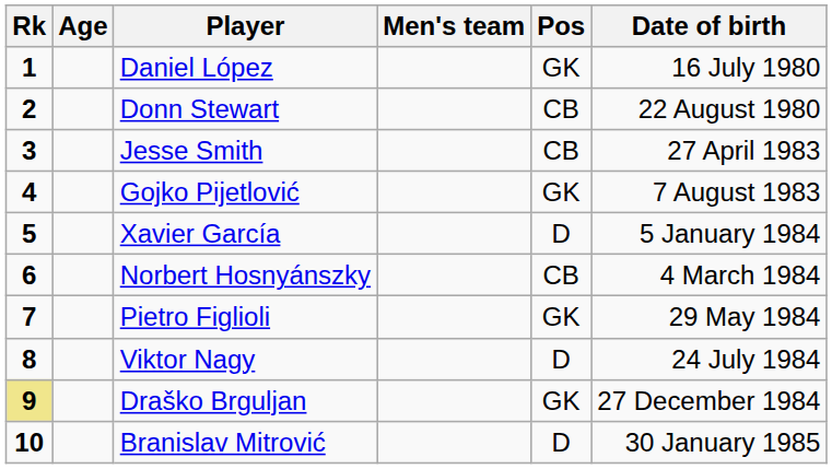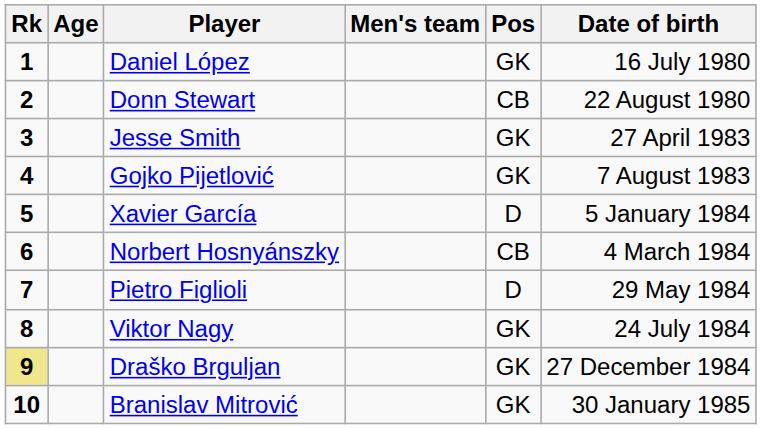 <table class="wikitable sortable" style="text-align: left; font-size: 95%; margin-left: 1em;">
 <tr>
 <th>Rk</th>
 <th>Age</th>
 <th>Player</th>
 <th>Men's team</th>
 <th>Pos</th>
 <th>Date of birth</th>
 </tr>
 <tr>
 <td style="text-align: center;"><strong>1</strong></td>
 <td></td>
 <td data-sort-value="López, Daniel"><a href='#'>Daniel López</a></td>
 <td></td>
 <td style="text-align: center;">GK</td>
 <td style="text-align: right;">16 July 1980</td>
 </tr>
 <tr>
 <td style="text-align: center;"><strong>2</strong></td>
 <td></td>
 <td data-sort-value="Stewart, Donn"><a href='#'>Donn Stewart</a></td>
 <td></td>
 <td style="text-align: center;">CB</td>
 <td style="text-align: right;">22 August 1980</td>
 </tr>
 <tr>
 <td style="text-align: center;"><strong>3</strong></td>
 <td></td>
 <td data-sort-value="Smith, Jesse"><a href='#'>Jesse Smith</a></td>
 <td></td>
-<td style="text-align: center;">CB</td>
+<td style="text-align: center;">GK</td>
 <td style="text-align: right;">27 April 1983</td>
 </tr>
 <tr>
 <td style="text-align: center;"><strong>4</strong></td>
 <td></td>
 <td data-sort-value="Pijetlović, Gojko"><a href='#'>Gojko Pijetlović</a></td>
 <td></td>
 <td style="text-align: center;">GK</td>
 <td style="text-align: right;">7 August 1983</td>
 </tr>
 <tr>
 <td style="text-align: center;"><strong>5</strong></td>
 <td></td>
 <td data-sort-value="García, Xavier"><a href='#'>Xavier García</a></td>
 <td></td>
 <td style="text-align: center;">D</td>
 <td style="text-align: right;">5 January 1984</td>
 </tr>
 <tr>
 <td style="text-align: center;"><strong>6</strong></td>
 <td></td>
 <td data-sort-value="Hosnyánszky, Norbert"><a href='#'>Norbert Hosnyánszky</a></td>
 <td></td>
 <td style="text-align: center;">CB</td>
 <td style="text-align: right;">4 March 1984</td>
 </tr>
 <tr>
 <td style="text-align: center;"><strong>7</strong></td>
 <td></td>
 <td data-sort-value="Figlioli, Pietro"><a href='#'>Pietro Figlioli</a></td>
 <td></td>
-<td style="text-align: center;">GK</td>
+<td style="text-align: center;">D</td>
 <td style="text-align: right;">29 May 1984</td>
 </tr>
 <tr>
 <td style="text-align: center;"><strong>8</strong></td>
 <td></td>
 <td data-sort-value="Nagy, Viktor"><a href='#'>Viktor Nagy</a></td>
 <td></td>
-<td style="text-align: center;">D</td>
+<td style="text-align: center;">GK</td>
 <td style="text-align: right;">24 July 1984</td>
 </tr>
 <tr>
 <td style="background: khaki; text-align: center;"><strong>9</strong></td>
 <td></td>
 <td data-sort-value="Brguljan, Draško"><a href='#'>Draško Brguljan</a></td>
 <td></td>
 <td style="text-align: center;">GK</td>
 <td style="text-align: right;">27 December 1984</td>
 </tr>
 <tr>
 <td style="text-align: center;"><strong>10</strong></td>
 <td></td>
 <td data-sort-value="Mitrović, Branislav"><a href='#'>Branislav Mitrović</a></td>
 <td></td>
-<td style="text-align: center;">D</td>
+<td style="text-align: center;">GK</td>
 <td style="text-align: right;">30 January 1985</td>
 </tr>
 </table>
